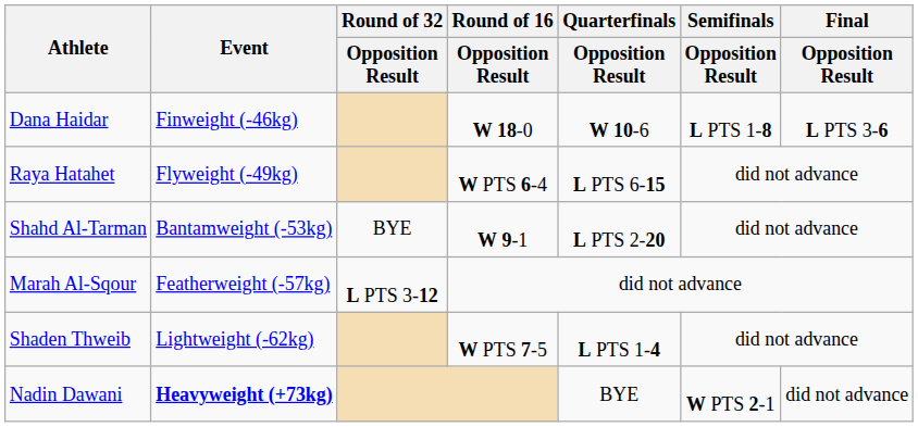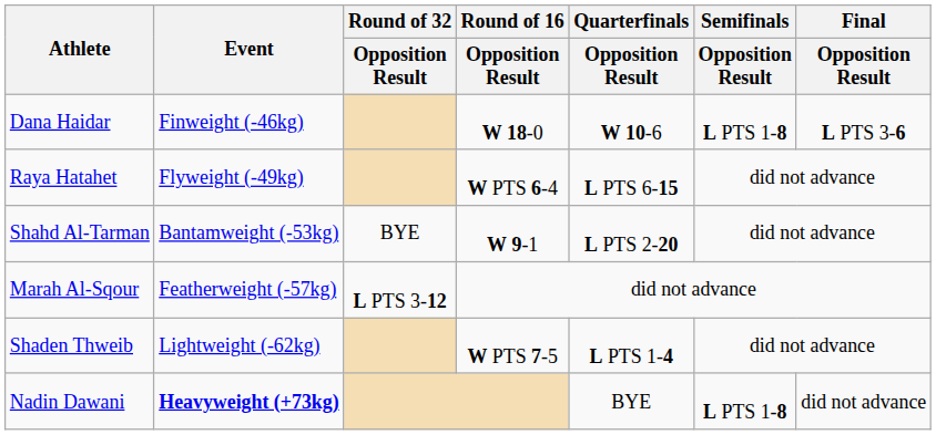 <table class="wikitable" style="font-size:90%">
 <tr>
 <th rowspan=2>Athlete</th>
 <th rowspan=2>Event</th>
 <th>Round of 32</th>
 <th>Round of 16</th>
 <th>Quarterfinals</th>
 <th>Semifinals</th>
 <th>Final</th>
 </tr>
 <tr>
 <th>Opposition<br>Result</th>
 <th>Opposition<br>Result</th>
 <th>Opposition<br>Result</th>
 <th>Opposition<br>Result</th>
 <th>Opposition<br>Result</th>
 </tr>
 <tr>
 <td><a href='#'>Dana Haidar</a></td>
 <td><a href='#'>Finweight (-46kg)</a></td>
 <td align=center bgcolor=wheat></td>
 <td align=center><br><strong>W</strong> <strong>18</strong>-0</td>
 <td align=center><br><strong>W</strong> <strong>10</strong>-6</td>
 <td align=center><br><strong>L</strong> PTS 1-<strong>8</strong><br></td>
 <td align=center><br><strong>L</strong> PTS 3-<strong>6</strong><br></td>
 </tr>
 <tr>
 <td><a href='#'>Raya Hatahet</a></td>
 <td><a href='#'>Flyweight (-49kg)</a></td>
 <td align=center bgcolor=wheat></td>
 <td align=center><br><strong>W</strong> PTS <strong>6</strong>-4</td>
 <td align=center><br><strong>L</strong> PTS 6-<strong>15</strong></td>
 <td align=center colspan="7">did not advance</td>
 </tr>
 <tr>
 <td><a href='#'>Shahd Al-Tarman</a></td>
 <td><a href='#'>Bantamweight (-53kg)</a></td>
 <td align=center>BYE</td>
 <td align=center><br><strong>W</strong> <strong>9</strong>-1</td>
 <td align=center><br><strong>L</strong> PTS 2-<strong>20</strong></td>
 <td align=center colspan="7">did not advance</td>
 </tr>
 <tr>
 <td><a href='#'>Marah Al-Sqour</a></td>
 <td><a href='#'>Featherweight (-57kg)</a></td>
 <td align=center><br><strong>L</strong> PTS 3-<strong>12</strong></td>
 <td align=center colspan="7">did not advance</td>
 </tr>
 <tr>
 <td><a href='#'>Shaden Thweib</a></td>
 <td><a href='#'>Lightweight (-62kg)</a></td>
 <td align=center bgcolor=wheat></td>
 <td align=center><br><strong>W</strong> PTS <strong>7</strong>-5</td>
 <td align=center><br><strong>L</strong> PTS 1-<strong>4</strong></td>
 <td align=center colspan="7">did not advance</td>
 </tr>
 <tr>
 <td><a href='#'>Nadin Dawani</a></td>
 <td><strong><a href='#'>Heavyweight (+73kg)</a></strong></td>
 <td align=center bgcolor=wheat colspan=2></td>
 <td align=center>BYE</td>
-<td align=center><br><strong>W</strong> PTS <strong>2</strong>-1</td>
+<td align=center><br><strong>L</strong> PTS 1-<strong>8</strong><br></td>
 <td align=center colspan="7">did not advance</td>
 </tr>
 </table>
